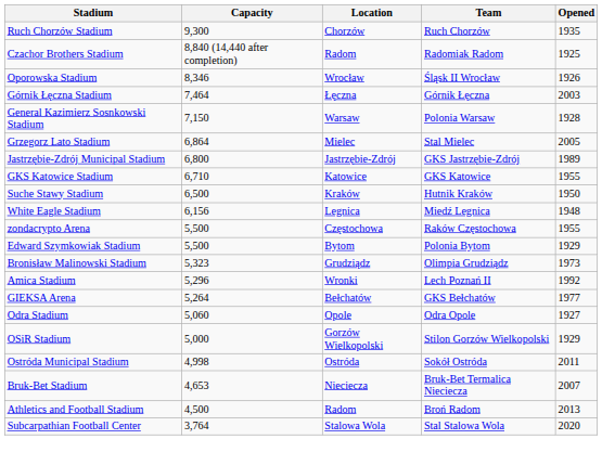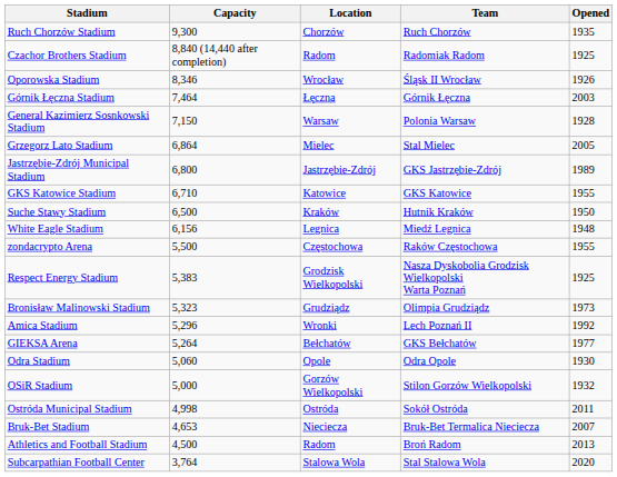 <table class="wikitable sortable" style="text-align: left;">
 <tr>
 <th>Stadium</th>
 <th>Capacity</th>
 <th>Location</th>
 <th>Team</th>
 <th>Opened</th>
 </tr>
 <tr>
 <td><a href='#'>Ruch Chorzów Stadium</a></td>
 <td>9,300</td>
 <td><a href='#'>Chorzów</a></td>
 <td><a href='#'>Ruch Chorzów</a></td>
 <td>1935</td>
 </tr>
 <tr>
 <td><a href='#'>Czachor Brothers Stadium</a></td>
 <td>8,840 (14,440 after completion)</td>
 <td><a href='#'>Radom</a></td>
 <td><a href='#'>Radomiak Radom</a></td>
 <td>1925</td>
 </tr>
 <tr>
 <td><a href='#'>Oporowska Stadium</a></td>
 <td>8,346</td>
 <td><a href='#'>Wrocław</a></td>
 <td><a href='#'>Śląsk II Wrocław</a></td>
 <td>1926</td>
 </tr>
 <tr>
 <td><a href='#'>Górnik Łęczna Stadium</a></td>
 <td>7,464</td>
 <td><a href='#'>Łęczna</a></td>
 <td><a href='#'>Górnik Łęczna</a></td>
 <td>2003</td>
 </tr>
 <tr>
 <td><a href='#'>General Kazimierz Sosnkowski Stadium</a></td>
 <td>7,150</td>
 <td><a href='#'>Warsaw</a></td>
 <td><a href='#'>Polonia Warsaw</a></td>
 <td>1928</td>
 </tr>
 <tr>
 <td><a href='#'>Grzegorz Lato Stadium</a></td>
 <td>6,864</td>
 <td><a href='#'>Mielec</a></td>
 <td><a href='#'>Stal Mielec</a></td>
 <td>2005</td>
 </tr>
 <tr>
 <td><a href='#'>Jastrzębie-Zdrój Municipal Stadium</a></td>
 <td>6,800</td>
 <td><a href='#'>Jastrzębie-Zdrój</a></td>
 <td><a href='#'>GKS Jastrzębie-Zdrój</a></td>
 <td>1989</td>
 </tr>
 <tr>
 <td><a href='#'>GKS Katowice Stadium</a></td>
 <td>6,710</td>
 <td><a href='#'>Katowice</a></td>
 <td><a href='#'>GKS Katowice</a></td>
 <td>1955</td>
 </tr>
 <tr>
 <td><a href='#'>Suche Stawy Stadium</a></td>
 <td>6,500</td>
 <td><a href='#'>Kraków</a></td>
 <td><a href='#'>Hutnik Kraków</a></td>
 <td>1950</td>
 </tr>
 <tr>
 <td><a href='#'>White Eagle Stadium</a></td>
 <td>6,156</td>
 <td><a href='#'>Legnica</a></td>
 <td><a href='#'>Miedź Legnica</a></td>
 <td>1948</td>
 </tr>
 <tr>
 <td><a href='#'>zondacrypto Arena</a></td>
 <td>5,500</td>
 <td><a href='#'>Częstochowa</a></td>
 <td><a href='#'>Raków Częstochowa</a></td>
 <td>1955</td>
 </tr>
 <tr>
-<td><a href='#'>Edward Szymkowiak Stadium</a></td>
-<td>5,500</td>
-<td><a href='#'>Bytom</a></td>
-<td><a href='#'>Polonia Bytom</a></td>
-<td>1929</td>
+<td><a href='#'>Respect Energy Stadium</a></td>
+<td>5,383</td>
+<td><a href='#'>Grodzisk Wielkopolski</a></td>
+<td><a href='#'>Nasza Dyskobolia Grodzisk Wielkopolski</a><br><a href='#'>Warta Poznań</a></td>
+<td>1925</td>
 </tr>
 <tr>
 <td><a href='#'>Bronisław Malinowski Stadium</a></td>
 <td>5,323</td>
 <td><a href='#'>Grudziądz</a></td>
 <td><a href='#'>Olimpia Grudziądz</a></td>
 <td>1973</td>
 </tr>
 <tr>
 <td><a href='#'>Amica Stadium</a></td>
 <td>5,296</td>
 <td><a href='#'>Wronki</a></td>
 <td><a href='#'>Lech Poznań II</a></td>
 <td>1992</td>
 </tr>
 <tr>
 <td><a href='#'>GIEKSA Arena</a></td>
 <td>5,264</td>
 <td><a href='#'>Bełchatów</a></td>
 <td><a href='#'>GKS Bełchatów</a></td>
 <td>1977</td>
 </tr>
 <tr>
 <td><a href='#'>Odra Stadium</a></td>
 <td>5,060</td>
 <td><a href='#'>Opole</a></td>
 <td><a href='#'>Odra Opole</a></td>
-<td>1927</td>
+<td>1930</td>
 </tr>
 <tr>
 <td><a href='#'>OSiR Stadium</a></td>
 <td>5,000</td>
 <td><a href='#'>Gorzów Wielkopolski</a></td>
 <td><a href='#'>Stilon Gorzów Wielkopolski</a></td>
-<td>1929</td>
+<td>1932</td>
 </tr>
 <tr>
 <td><a href='#'>Ostróda Municipal Stadium</a></td>
 <td>4,998</td>
 <td><a href='#'>Ostróda</a></td>
 <td><a href='#'>Sokół Ostróda</a></td>
 <td>2011</td>
 </tr>
 <tr>
 <td><a href='#'>Bruk-Bet Stadium</a></td>
 <td>4,653</td>
 <td><a href='#'>Nieciecza</a></td>
 <td><a href='#'>Bruk-Bet Termalica Nieciecza</a></td>
 <td>2007</td>
 </tr>
 <tr>
 <td><a href='#'>Athletics and Football Stadium</a></td>
 <td>4,500</td>
 <td><a href='#'>Radom</a></td>
 <td><a href='#'>Broń Radom</a></td>
 <td>2013</td>
 </tr>
 <tr>
 <td><a href='#'>Subcarpathian Football Center</a></td>
 <td>3,764</td>
 <td><a href='#'>Stalowa Wola</a></td>
 <td><a href='#'>Stal Stalowa Wola</a></td>
 <td>2020</td>
 </tr>
 </table>
